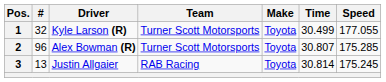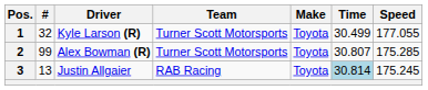 <table class="wikitable" style="font-size:95%">
 <tr>
 <th>Pos.</th>
 <th>#</th>
 <th>Driver</th>
 <th>Team</th>
 <th>Make</th>
 <th>Time</th>
 <th>Speed</th>
 </tr>
 <tr>
 <th>1</th>
 <td>32</td>
 <td><a href='#'>Kyle Larson</a> <strong>(R)</strong></td>
 <td><a href='#'>Turner Scott Motorsports</a></td>
 <td><a href='#'>Toyota</a></td>
 <td>30.499</td>
 <td>177.055</td>
 </tr>
 <tr>
 <th>2</th>
-<td>96</td>
+<td>99</td>
 <td><a href='#'>Alex Bowman</a> <strong>(R)</strong></td>
 <td><a href='#'>Turner Scott Motorsports</a></td>
 <td><a href='#'>Toyota</a></td>
 <td>30.807</td>
 <td>175.285</td>
 </tr>
 <tr>
 <th>3</th>
 <td>13</td>
 <td><a href='#'>Justin Allgaier</a></td>
 <td><a href='#'>RAB Racing</a></td>
 <td><a href='#'>Toyota</a></td>
-<td>30.814</td>
+<td style="background: lightblue;">30.814</td>
 <td>175.245</td>
 </tr>
 <tr>
 <th colspan="7"></th>
 </tr>
 </table>
